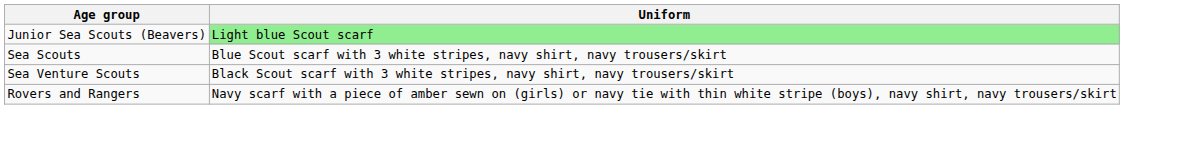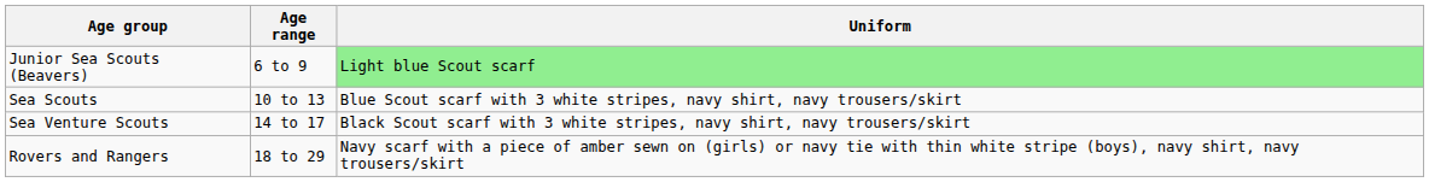 <table class="wikitable">
 <tr>
 <th>Age group</th>
+<th>Age range</th>
 <th>Uniform</th>
 </tr>
 <tr>
 <td>Junior Sea Scouts (Beavers)</td>
+<td>6 to 9</td>
 <td style="background: lightgreen;">Light blue Scout scarf</td>
 </tr>
 <tr>
 <td>Sea Scouts</td>
+<td>10 to 13</td>
 <td>Blue Scout scarf with 3 white stripes, navy shirt, navy trousers/skirt</td>
 </tr>
 <tr>
 <td>Sea Venture Scouts</td>
+<td>14 to 17</td>
 <td>Black Scout scarf with 3 white stripes, navy shirt, navy trousers/skirt</td>
 </tr>
 <tr>
 <td>Rovers and Rangers</td>
+<td>18 to 29</td>
 <td>Navy scarf with a piece of amber sewn on (girls) or navy tie with thin white stripe (boys), navy shirt, navy trousers/skirt</td>
 </tr>
 </table>
